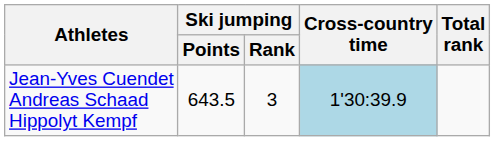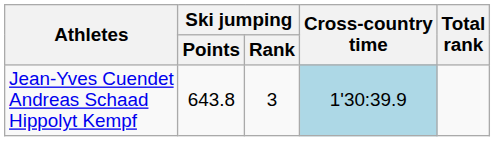 <table class="wikitable" border="1" style="font-size:90%">
 <tr>
 <th rowspan="2">Athletes</th>
 <th colspan="2">Ski jumping</th>
 <th rowspan="2">Cross-country <br> time</th>
 <th rowspan="2">Total <br> rank</th>
 </tr>
 <tr>
 <th>Points</th>
 <th>Rank</th>
 </tr>
 <tr>
 <td><a href='#'>Jean-Yves Cuendet</a><br><a href='#'>Andreas Schaad</a><br><a href='#'>Hippolyt Kempf</a></td>
-<td align=center>643.5</td>
+<td align=center>643.8</td>
 <td align=center>3</td>
 <td align=center style="background: lightblue;">1'30:39.9</td>
 <td align=center></td>
 </tr>
 </table>
